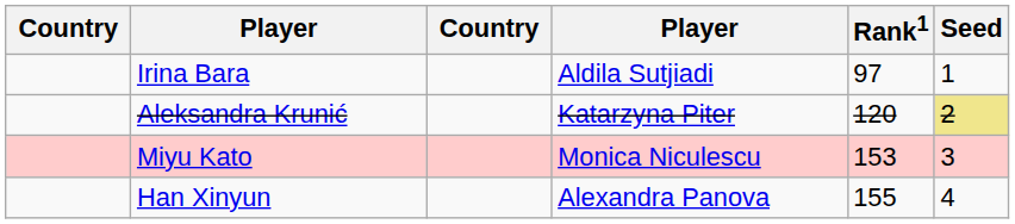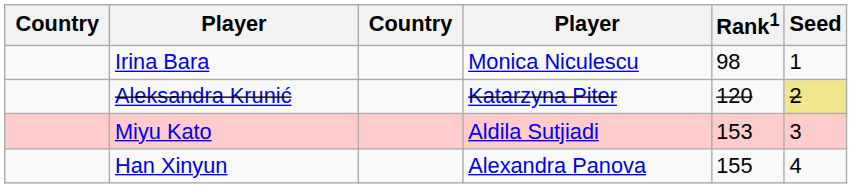 <table class="wikitable">
 <tr>
 <th width="70">Country</th>
 <th width="175">Player</th>
 <th width="70">Country</th>
 <th width="175">Player</th>
 <th>Rank<sup>1</sup></th>
 <th>Seed</th>
 </tr>
 <tr>
 <td></td>
 <td><a href='#'>Irina Bara</a></td>
 <td></td>
-<td><a href='#'>Aldila Sutjiadi</a></td>
-<td>97</td>
+<td><a href='#'>Monica Niculescu</a></td>
+<td>98</td>
 <td>1</td>
 </tr>
 <tr>
 <td><s></s></td>
 <td><s><a href='#'>Aleksandra Krunić</a></s></td>
 <td><s></s></td>
 <td><s><a href='#'>Katarzyna Piter</a></s></td>
 <td><s>120</s></td>
 <td style="background: khaki;"><s>2</s></td>
 </tr>
 <tr style="background:#fcc;">
 <td></td>
 <td><a href='#'>Miyu Kato</a></td>
 <td></td>
-<td><a href='#'>Monica Niculescu</a></td>
+<td><a href='#'>Aldila Sutjiadi</a></td>
 <td>153</td>
 <td>3</td>
 </tr>
 <tr>
 <td></td>
 <td><a href='#'>Han Xinyun</a></td>
 <td></td>
 <td><a href='#'>Alexandra Panova</a></td>
 <td>155</td>
 <td>4</td>
 </tr>
 </table>
